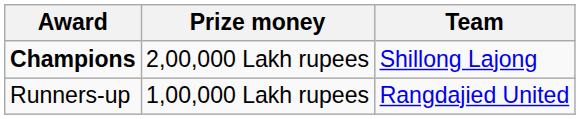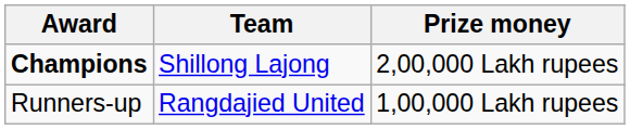 <table class="wikitable sortable">
 <tr>
 <th scope="col">Award</th>
+<th scope="col">Team</th>
 <th scope="col">Prize money</th>
-<th scope="col">Team</th>
 </tr>
 <tr>
 <td><strong>Champions</strong></td>
+<td><a href='#'>Shillong Lajong</a></td>
 <td>2,00,000 Lakh rupees</td>
-<td><a href='#'>Shillong Lajong</a></td>
 </tr>
 <tr>
 <td>Runners-up</td>
+<td><a href='#'>Rangdajied United</a></td>
 <td>1,00,000 Lakh rupees</td>
-<td><a href='#'>Rangdajied United</a></td>
 </tr>
 </table>
